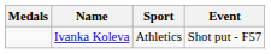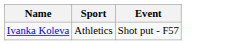 <table class="wikitable sortable" style="font-size:90%">
 <tr>
-<th>Medals</th>
 <th>Name</th>
 <th>Sport</th>
 <th>Event</th>
 </tr>
 <tr>
-<td align=center></td>
 <td><a href='#'>Ivanka Koleva</a></td>
 <td>Athletics</td>
 <td>Shot put - F57</td>
 </tr>
 </table>
